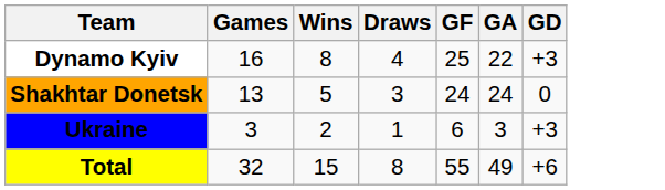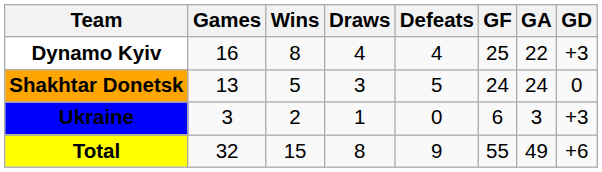 <table class="wikitable" style="text-align: center">
 <tr>
 <th>Team</th>
 <th>Games</th>
 <th>Wins</th>
 <th>Draws</th>
+<th>Defeats</th>
 <th>GF</th>
 <th>GA</th>
 <th>GD</th>
 </tr>
 <tr>
 <td bgcolor=white><span> <strong>Dynamo Kyiv</strong></span></td>
 <td>16</td>
 <td>8</td>
+<td>4</td>
 <td>4</td>
 <td>25</td>
 <td>22</td>
 <td>+3</td>
 </tr>
 <tr>
 <td bgcolor=orange><span> <strong>Shakhtar Donetsk</strong></span></td>
 <td>13</td>
 <td>5</td>
 <td>3</td>
+<td>5</td>
 <td>24</td>
 <td>24</td>
 <td>0</td>
 </tr>
 <tr>
 <td bgcolor=blue><span> <strong>Ukraine</strong></span></td>
 <td>3</td>
 <td>2</td>
 <td>1</td>
+<td>0</td>
 <td>6</td>
 <td>3</td>
 <td>+3</td>
 </tr>
 <tr>
 <td bgcolor=yellow><span><strong>Total</strong></span></td>
 <td>32</td>
 <td>15</td>
 <td>8</td>
+<td>9</td>
 <td>55</td>
 <td>49</td>
 <td>+6</td>
 </tr>
 </table>
